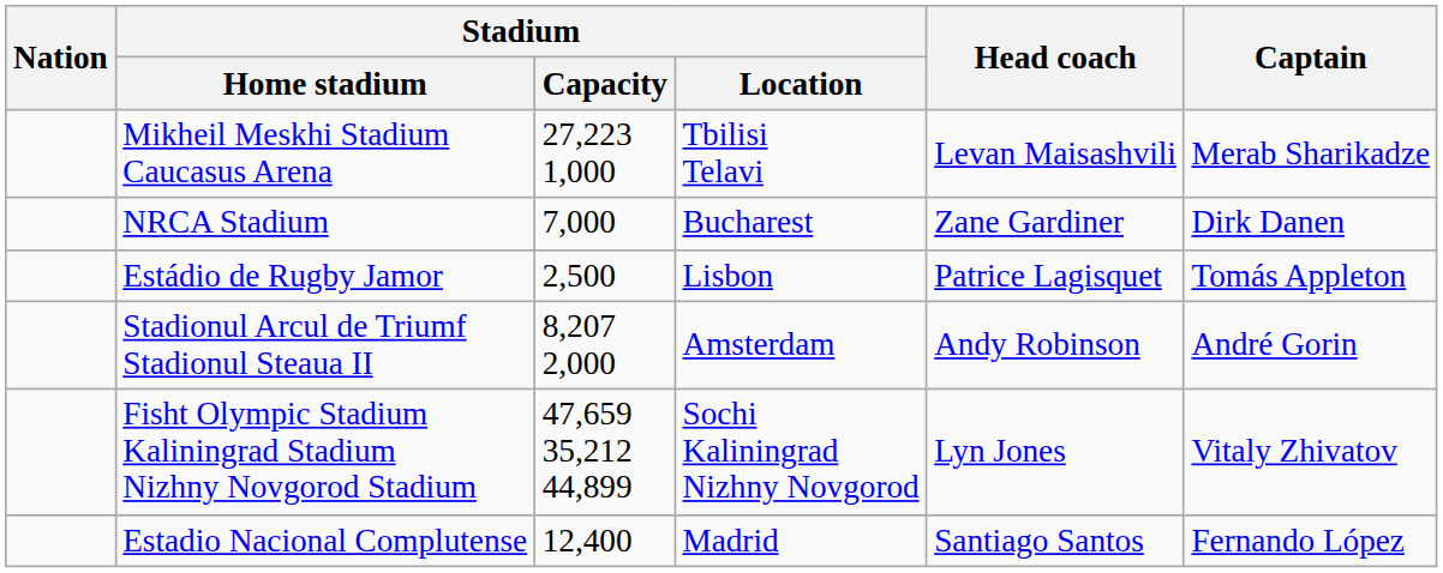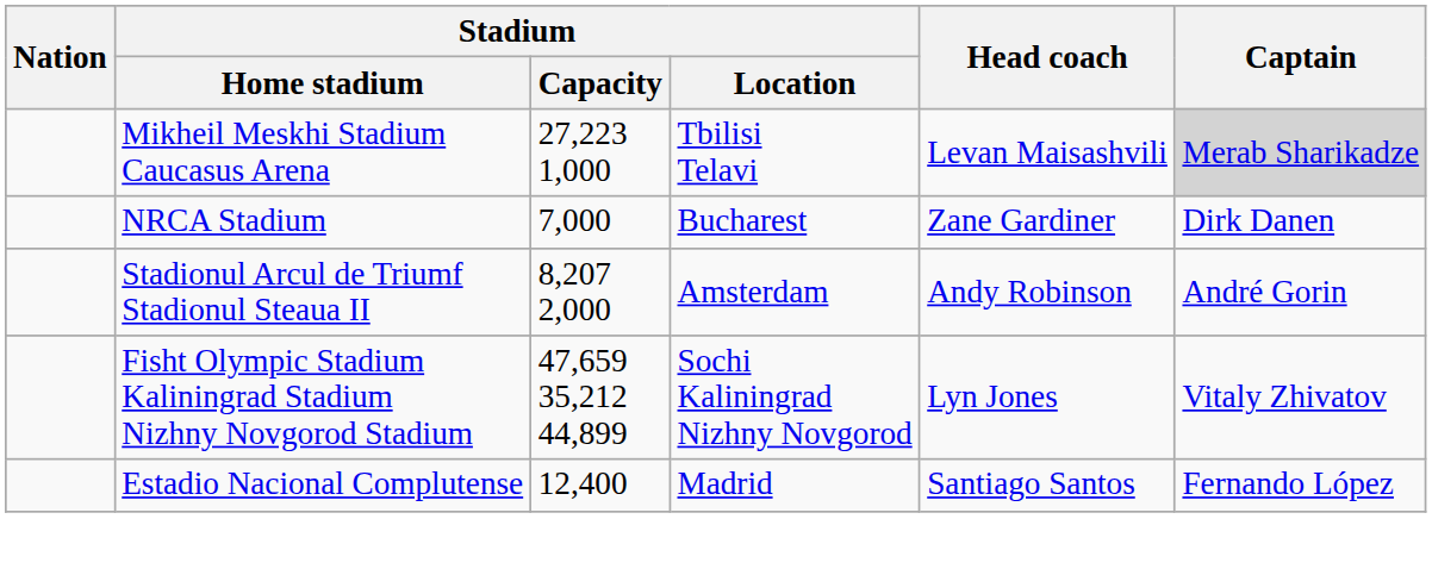 <table class="wikitable">
 <tr>
 <th rowspan="2">Nation</th>
 <th colspan="3">Stadium</th>
 <th rowspan="2">Head coach</th>
 <th rowspan="2">Captain</th>
 </tr>
 <tr>
 <th>Home stadium</th>
 <th>Capacity</th>
 <th>Location</th>
 </tr>
 <tr>
 <td></td>
 <td><a href='#'>Mikheil Meskhi Stadium</a><br><a href='#'>Caucasus Arena</a></td>
 <td>27,223<br>1,000</td>
 <td><a href='#'>Tbilisi</a><br><a href='#'>Telavi</a></td>
 <td> <a href='#'>Levan Maisashvili</a></td>
-<td><a href='#'>Merab Sharikadze</a></td>
+<td style="background: lightgrey;"><a href='#'>Merab Sharikadze</a></td>
 </tr>
 <tr>
 <td></td>
 <td><a href='#'>NRCA Stadium</a></td>
 <td>7,000</td>
 <td><a href='#'>Bucharest</a></td>
 <td> <a href='#'>Zane Gardiner</a></td>
 <td><a href='#'>Dirk Danen</a></td>
-</tr>
-<tr>
-<td></td>
-<td><a href='#'>Estádio de Rugby Jamor</a></td>
-<td>2,500</td>
-<td><a href='#'>Lisbon</a></td>
-<td> <a href='#'>Patrice Lagisquet</a></td>
-<td><a href='#'>Tomás Appleton</a></td>
 </tr>
 <tr>
 <td></td>
 <td><a href='#'>Stadionul Arcul de Triumf</a><br><a href='#'>Stadionul Steaua II</a></td>
 <td>8,207<br>2,000</td>
 <td><a href='#'>Amsterdam</a></td>
 <td> <a href='#'>Andy Robinson</a></td>
 <td><a href='#'>André Gorin</a></td>
 </tr>
 <tr>
 <td></td>
 <td><a href='#'>Fisht Olympic Stadium</a><br><a href='#'>Kaliningrad Stadium</a><br><a href='#'>Nizhny Novgorod Stadium</a></td>
 <td>47,659<br>35,212<br>44,899</td>
 <td><a href='#'>Sochi</a><br><a href='#'>Kaliningrad</a><br><a href='#'>Nizhny Novgorod</a></td>
 <td> <a href='#'>Lyn Jones</a></td>
 <td><a href='#'>Vitaly Zhivatov</a></td>
 </tr>
 <tr>
 <td></td>
 <td><a href='#'>Estadio Nacional Complutense</a></td>
 <td>12,400</td>
 <td><a href='#'>Madrid</a></td>
 <td> <a href='#'>Santiago Santos</a></td>
 <td><a href='#'>Fernando López</a></td>
 </tr>
 </table>
